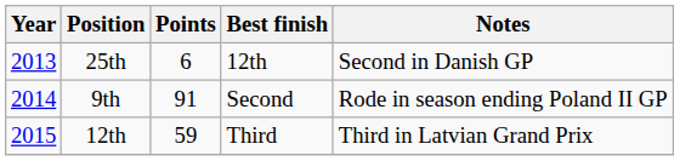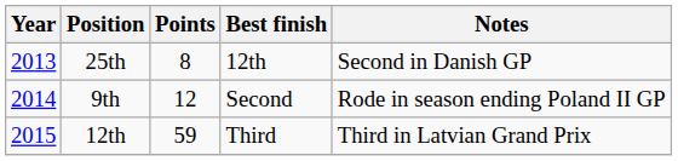 <table class="wikitable" style="font-size: 95%;">
 <tr>
 <th>Year</th>
 <th>Position</th>
 <th>Points</th>
 <th>Best finish</th>
 <th>Notes</th>
 </tr>
 <tr>
 <td><a href='#'>2013</a></td>
 <td align="center">25th</td>
-<td align="center">6</td>
+<td align="center">8</td>
 <td>12th</td>
 <td>Second in Danish GP</td>
 </tr>
 <tr>
 <td><a href='#'>2014</a></td>
 <td align="center">9th</td>
-<td align="center">91</td>
+<td align="center">12</td>
 <td>Second</td>
 <td>Rode in season ending Poland II GP</td>
 </tr>
 <tr>
 <td><a href='#'>2015</a></td>
 <td align="center">12th</td>
 <td align="center">59</td>
 <td>Third</td>
 <td>Third in Latvian Grand Prix</td>
 </tr>
 <tr>
 </tr>
 </table>
